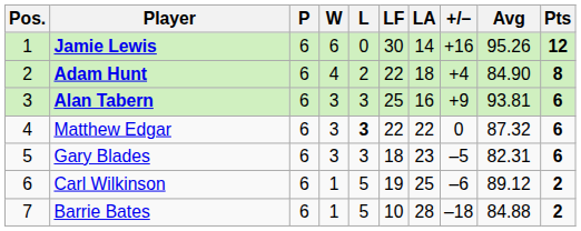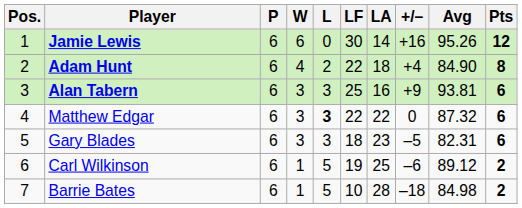 <table class="wikitable" style="text-align:center; margin: 1em auto 1em auto, align:left">
 <tr>
 <th width=20>Pos.</th>
 <th width=212>Player</th>
 <th width=20>P</th>
 <th width=20>W</th>
 <th width=20>L</th>
 <th width=20>LF</th>
 <th width=20>LA</th>
 <th width=25>+/–</th>
 <th width=50>Avg</th>
 <th width=20>Pts</th>
 </tr>
 <tr style="background:#D0F0C0;">
 <td>1</td>
 <td align=left> <strong><a href='#'>Jamie Lewis</a></strong></td>
 <td>6</td>
 <td>6</td>
 <td>0</td>
 <td>30</td>
 <td>14</td>
 <td>+16</td>
 <td>95.26</td>
 <td><strong>12</strong></td>
 </tr>
 <tr style="background:#D0F0C0;">
 <td>2</td>
 <td align=left> <strong><a href='#'>Adam Hunt</a></strong></td>
 <td>6</td>
 <td>4</td>
 <td>2</td>
 <td>22</td>
 <td>18</td>
 <td>+4</td>
 <td>84.90</td>
 <td><strong>8</strong></td>
 </tr>
 <tr style="background:#D0F0C0;">
 <td>3</td>
 <td align=left> <strong><a href='#'>Alan Tabern</a></strong></td>
 <td>6</td>
 <td>3</td>
 <td>3</td>
 <td>25</td>
 <td>16</td>
 <td>+9</td>
 <td>93.81</td>
 <td><strong>6</strong></td>
 </tr>
 <tr style=>
 <td>4</td>
 <td align=left> <a href='#'>Matthew Edgar</a></td>
 <td>6</td>
 <td>3</td>
 <td><strong>3</strong></td>
 <td>22</td>
 <td>22</td>
 <td>0</td>
 <td>87.32</td>
 <td><strong>6</strong></td>
 </tr>
 <tr style=>
 <td>5</td>
 <td align=left> <a href='#'>Gary Blades</a></td>
 <td>6</td>
 <td>3</td>
 <td>3</td>
 <td>18</td>
 <td>23</td>
 <td>–5</td>
 <td>82.31</td>
 <td><strong>6</strong></td>
 </tr>
 <tr style=>
 <td>6</td>
 <td align=left> <a href='#'>Carl Wilkinson</a></td>
 <td>6</td>
 <td>1</td>
 <td>5</td>
 <td>19</td>
 <td>25</td>
 <td>–6</td>
 <td>89.12</td>
 <td><strong>2</strong></td>
 </tr>
 <tr style=>
 <td>7</td>
 <td align=left> <a href='#'>Barrie Bates</a></td>
 <td>6</td>
 <td>1</td>
 <td>5</td>
 <td>10</td>
 <td>28</td>
 <td>–18</td>
-<td>84.88</td>
+<td>84.98</td>
 <td><strong>2</strong></td>
 </tr>
 </table>
